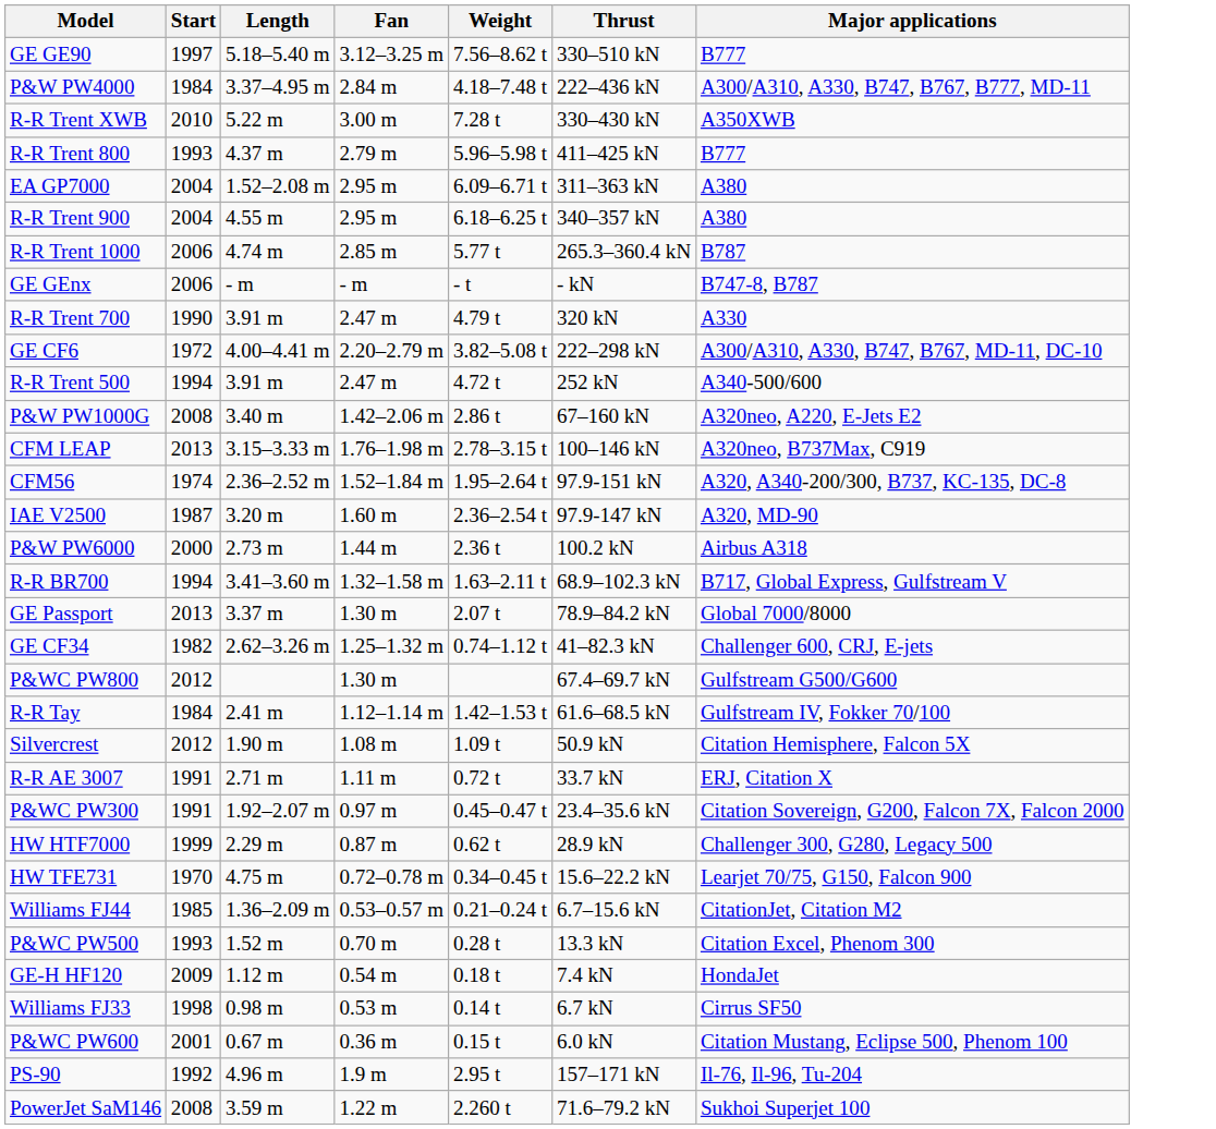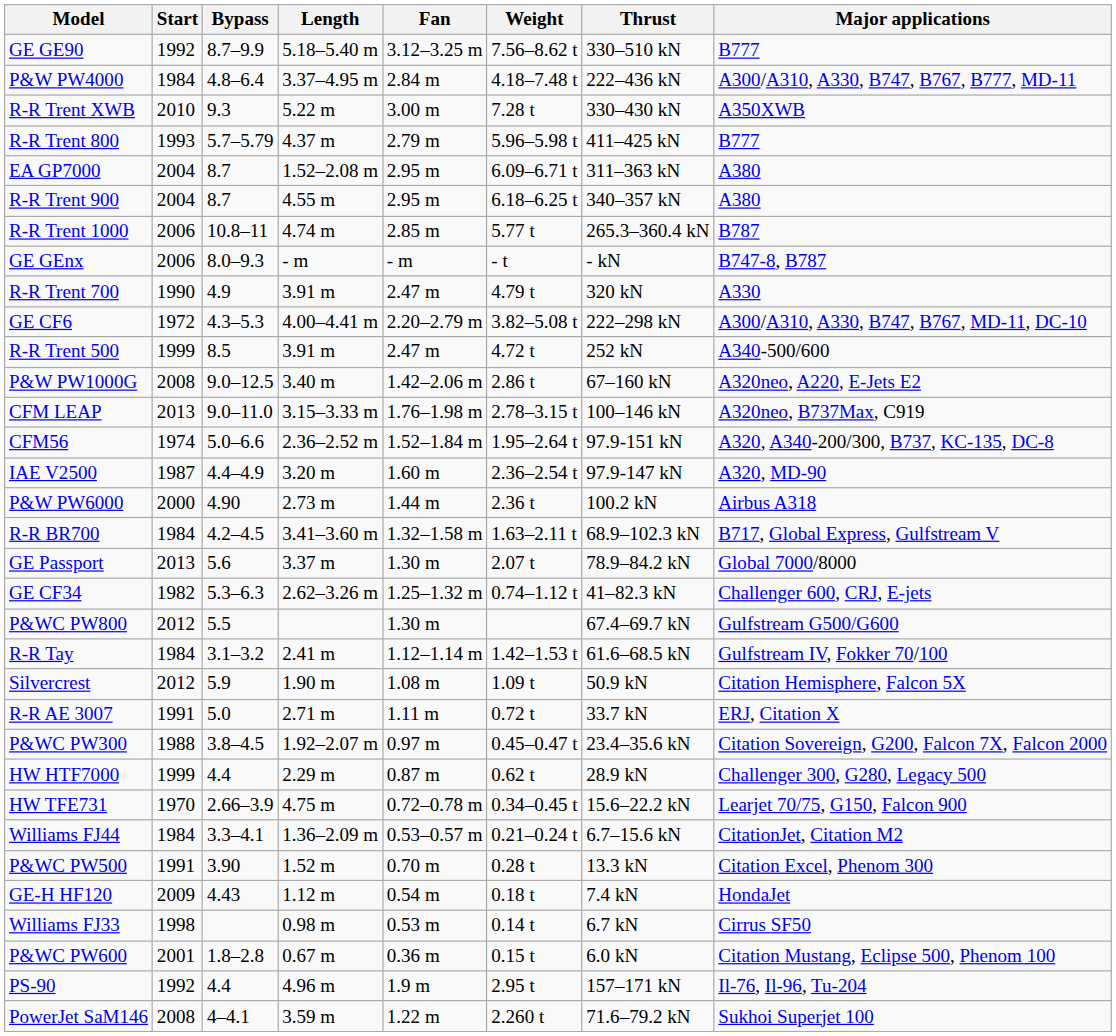 <table class="wikitable sortable">
 <tr>
 <th>Model</th>
 <th>Start</th>
+<th>Bypass</th>
 <th>Length</th>
 <th>Fan</th>
 <th>Weight</th>
 <th>Thrust</th>
 <th>Major applications</th>
 </tr>
 <tr>
 <td><a href='#'>GE GE90</a></td>
-<td>1997</td>
+<td>1992</td>
+<td>8.7–9.9</td>
 <td>5.18–5.40 m</td>
 <td>3.12–3.25 m</td>
 <td>7.56–8.62 t</td>
 <td>330–510 kN</td>
 <td><a href='#'>B777</a></td>
 </tr>
 <tr>
 <td><a href='#'>P&W PW4000</a></td>
 <td>1984</td>
+<td>4.8–6.4</td>
 <td>3.37–4.95 m</td>
 <td>2.84 m</td>
 <td>4.18–7.48 t</td>
 <td>222–436 kN</td>
 <td><a href='#'>A300</a>/<a href='#'>A310</a>, <a href='#'>A330</a>, <a href='#'>B747</a>, <a href='#'>B767</a>, <a href='#'>B777</a>, <a href='#'>MD-11</a></td>
 </tr>
 <tr>
 <td><a href='#'>R-R Trent XWB</a></td>
 <td>2010</td>
+<td>9.3</td>
 <td>5.22 m</td>
 <td>3.00 m</td>
 <td>7.28 t</td>
 <td>330–430 kN</td>
 <td><a href='#'>A350XWB</a></td>
 </tr>
 <tr>
 <td><a href='#'>R-R Trent 800</a></td>
 <td>1993</td>
+<td>5.7–5.79</td>
 <td>4.37 m</td>
 <td>2.79 m</td>
 <td>5.96–5.98 t</td>
 <td>411–425 kN</td>
 <td><a href='#'>B777</a></td>
 </tr>
 <tr>
 <td><a href='#'>EA GP7000</a></td>
 <td>2004</td>
+<td>8.7</td>
 <td>1.52–2.08 m</td>
 <td>2.95 m</td>
 <td>6.09–6.71 t</td>
 <td>311–363 kN</td>
 <td><a href='#'>A380</a></td>
 </tr>
 <tr>
 <td><a href='#'>R-R Trent 900</a></td>
 <td>2004</td>
+<td>8.7</td>
 <td>4.55 m</td>
 <td>2.95 m</td>
 <td>6.18–6.25 t</td>
 <td>340–357 kN</td>
 <td><a href='#'>A380</a></td>
 </tr>
 <tr>
 <td><a href='#'>R-R Trent 1000</a></td>
 <td>2006</td>
+<td>10.8–11</td>
 <td>4.74 m</td>
 <td>2.85 m</td>
 <td>5.77 t</td>
 <td>265.3–360.4 kN</td>
 <td><a href='#'>B787</a></td>
 </tr>
 <tr>
 <td><a href='#'>GE GEnx</a></td>
 <td>2006</td>
+<td>8.0–9.3</td>
 <td>- m</td>
 <td>- m</td>
 <td>- t</td>
 <td>- kN</td>
 <td><a href='#'>B747-8</a>, <a href='#'>B787</a></td>
 </tr>
 <tr>
 <td><a href='#'>R-R Trent 700</a></td>
 <td>1990</td>
+<td>4.9</td>
 <td>3.91 m</td>
 <td>2.47 m</td>
 <td>4.79 t</td>
 <td>320 kN</td>
 <td><a href='#'>A330</a></td>
 </tr>
 <tr>
 <td><a href='#'>GE CF6</a></td>
 <td>1972</td>
+<td>4.3–5.3</td>
 <td>4.00–4.41 m</td>
 <td>2.20–2.79 m</td>
 <td>3.82–5.08 t</td>
 <td>222–298 kN</td>
 <td><a href='#'>A300</a>/<a href='#'>A310</a>, <a href='#'>A330</a>, <a href='#'>B747</a>, <a href='#'>B767</a>, <a href='#'>MD-11</a>, <a href='#'>DC-10</a></td>
 </tr>
 <tr>
 <td><a href='#'>R-R Trent 500</a></td>
-<td>1994</td>
+<td>1999</td>
+<td>8.5</td>
 <td>3.91 m</td>
 <td>2.47 m</td>
 <td>4.72 t</td>
 <td>252 kN</td>
 <td><a href='#'>A340</a>-500/600</td>
 </tr>
 <tr>
 <td><a href='#'>P&W PW1000G</a></td>
 <td>2008</td>
+<td>9.0–12.5</td>
 <td>3.40 m</td>
 <td>1.42–2.06 m</td>
 <td>2.86 t</td>
 <td>67–160 kN</td>
 <td><a href='#'>A320neo</a>, <a href='#'>A220</a>, <a href='#'>E-Jets E2</a></td>
 </tr>
 <tr>
 <td><a href='#'>CFM LEAP</a></td>
 <td>2013</td>
+<td>9.0–11.0</td>
 <td>3.15–3.33 m</td>
 <td>1.76–1.98 m</td>
 <td>2.78–3.15 t</td>
 <td>100–146 kN</td>
 <td><a href='#'>A320neo</a>, <a href='#'>B737Max</a>, C919</td>
 </tr>
 <tr>
 <td><a href='#'>CFM56</a></td>
 <td>1974</td>
+<td>5.0–6.6</td>
 <td>2.36–2.52 m</td>
 <td>1.52–1.84 m</td>
 <td>1.95–2.64 t</td>
 <td>97.9-151 kN</td>
 <td><a href='#'>A320</a>, <a href='#'>A340</a>-200/300, <a href='#'>B737</a>, <a href='#'>KC-135</a>, <a href='#'>DC-8</a></td>
 </tr>
 <tr>
 <td><a href='#'>IAE V2500</a></td>
 <td>1987</td>
+<td>4.4–4.9</td>
 <td>3.20 m</td>
 <td>1.60 m</td>
 <td>2.36–2.54 t</td>
 <td>97.9-147 kN</td>
 <td><a href='#'>A320</a>, <a href='#'>MD-90</a></td>
 </tr>
 <tr>
 <td><a href='#'>P&W PW6000</a></td>
 <td>2000</td>
+<td>4.90</td>
 <td>2.73 m</td>
 <td>1.44 m</td>
 <td>2.36 t</td>
 <td>100.2 kN</td>
 <td><a href='#'>Airbus A318</a></td>
 </tr>
 <tr>
 <td><a href='#'>R-R BR700</a></td>
-<td>1994</td>
+<td>1984</td>
+<td>4.2–4.5</td>
 <td>3.41–3.60 m</td>
 <td>1.32–1.58 m</td>
 <td>1.63–2.11 t</td>
 <td>68.9–102.3 kN</td>
 <td><a href='#'>B717</a>, <a href='#'>Global Express</a>, <a href='#'>Gulfstream V</a></td>
 </tr>
 <tr>
 <td><a href='#'>GE Passport</a></td>
 <td>2013</td>
+<td>5.6</td>
 <td>3.37 m</td>
 <td>1.30 m</td>
 <td>2.07 t</td>
 <td>78.9–84.2 kN</td>
 <td><a href='#'>Global 7000</a>/8000</td>
 </tr>
 <tr>
 <td><a href='#'>GE CF34</a></td>
 <td>1982</td>
+<td>5.3–6.3</td>
 <td>2.62–3.26 m</td>
 <td>1.25–1.32 m</td>
 <td>0.74–1.12 t</td>
 <td>41–82.3 kN</td>
 <td><a href='#'>Challenger 600</a>, <a href='#'>CRJ</a>, <a href='#'>E-jets</a></td>
 </tr>
 <tr>
 <td><a href='#'>P&WC PW800</a></td>
 <td>2012</td>
+<td>5.5</td>
 <td></td>
 <td>1.30 m</td>
 <td></td>
 <td>67.4–69.7 kN</td>
 <td><a href='#'>Gulfstream G500/G600</a></td>
 </tr>
 <tr>
 <td><a href='#'>R-R Tay</a></td>
 <td>1984</td>
+<td>3.1–3.2</td>
 <td>2.41 m</td>
 <td>1.12–1.14 m</td>
 <td>1.42–1.53 t</td>
 <td>61.6–68.5 kN</td>
 <td><a href='#'>Gulfstream IV</a>, <a href='#'>Fokker 70</a>/<a href='#'>100</a></td>
 </tr>
 <tr>
 <td><a href='#'>Silvercrest</a></td>
 <td>2012</td>
+<td>5.9</td>
 <td>1.90 m</td>
 <td>1.08 m</td>
 <td>1.09 t</td>
 <td>50.9 kN</td>
 <td><a href='#'>Citation Hemisphere</a>, <a href='#'>Falcon 5X</a></td>
 </tr>
 <tr>
 <td><a href='#'>R-R AE 3007</a></td>
 <td>1991</td>
+<td>5.0</td>
 <td>2.71 m</td>
 <td>1.11 m</td>
 <td>0.72 t</td>
 <td>33.7 kN</td>
 <td><a href='#'>ERJ</a>, <a href='#'>Citation X</a></td>
 </tr>
 <tr>
 <td><a href='#'>P&WC PW300</a></td>
-<td>1991</td>
+<td>1988</td>
+<td>3.8–4.5</td>
 <td>1.92–2.07 m</td>
 <td>0.97 m</td>
 <td>0.45–0.47 t</td>
 <td>23.4–35.6 kN</td>
 <td><a href='#'>Citation Sovereign</a>, <a href='#'>G200</a>, <a href='#'>Falcon 7X</a>, <a href='#'>Falcon 2000</a></td>
 </tr>
 <tr>
 <td><a href='#'>HW HTF7000</a></td>
 <td>1999</td>
+<td>4.4</td>
 <td>2.29 m</td>
 <td>0.87 m</td>
 <td>0.62 t</td>
 <td>28.9 kN</td>
 <td><a href='#'>Challenger 300</a>, <a href='#'>G280</a>, <a href='#'>Legacy 500</a></td>
 </tr>
 <tr>
 <td><a href='#'>HW TFE731</a></td>
 <td>1970</td>
+<td>2.66–3.9</td>
 <td>4.75 m</td>
 <td>0.72–0.78 m</td>
 <td>0.34–0.45 t</td>
 <td>15.6–22.2 kN</td>
 <td><a href='#'>Learjet 70/75</a>, <a href='#'>G150</a>, <a href='#'>Falcon 900</a></td>
 </tr>
 <tr>
 <td><a href='#'>Williams FJ44</a></td>
-<td>1985</td>
+<td>1984</td>
+<td>3.3–4.1</td>
 <td>1.36–2.09 m</td>
 <td>0.53–0.57 m</td>
 <td>0.21–0.24 t</td>
 <td>6.7–15.6 kN</td>
 <td><a href='#'>CitationJet</a>, <a href='#'>Citation M2</a></td>
 </tr>
 <tr>
 <td><a href='#'>P&WC PW500</a></td>
-<td>1993</td>
+<td>1991</td>
+<td>3.90</td>
 <td>1.52 m</td>
 <td>0.70 m</td>
 <td>0.28 t</td>
 <td>13.3 kN</td>
 <td><a href='#'>Citation Excel</a>, <a href='#'>Phenom 300</a></td>
 </tr>
 <tr>
 <td><a href='#'>GE-H HF120</a></td>
 <td>2009</td>
+<td>4.43</td>
 <td>1.12 m</td>
 <td>0.54 m</td>
 <td>0.18 t</td>
 <td>7.4 kN</td>
 <td><a href='#'>HondaJet</a></td>
 </tr>
 <tr>
 <td><a href='#'>Williams FJ33</a></td>
 <td>1998</td>
+<td></td>
 <td>0.98 m</td>
 <td>0.53 m</td>
 <td>0.14 t</td>
 <td>6.7 kN</td>
 <td><a href='#'>Cirrus SF50</a></td>
 </tr>
 <tr>
 <td><a href='#'>P&WC PW600</a></td>
 <td>2001</td>
+<td>1.8–2.8</td>
 <td>0.67 m</td>
 <td>0.36 m</td>
 <td>0.15 t</td>
 <td>6.0 kN</td>
 <td><a href='#'>Citation Mustang</a>, <a href='#'>Eclipse 500</a>, <a href='#'>Phenom 100</a></td>
 </tr>
 <tr>
 <td><a href='#'>PS-90</a></td>
 <td>1992</td>
+<td>4.4</td>
 <td>4.96 m</td>
 <td>1.9 m</td>
 <td>2.95 t</td>
 <td>157–171 kN</td>
 <td><a href='#'>Il-76</a>, <a href='#'>Il-96</a>, <a href='#'>Tu-204</a></td>
 </tr>
 <tr>
 <td><a href='#'>PowerJet SaM146</a></td>
 <td>2008</td>
+<td>4–4.1</td>
 <td>3.59 m</td>
 <td>1.22 m</td>
 <td>2.260 t</td>
 <td>71.6–79.2 kN</td>
 <td><a href='#'>Sukhoi Superjet 100</a></td>
 </tr>
 </table>
